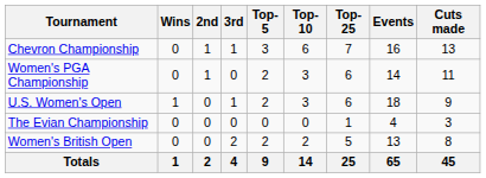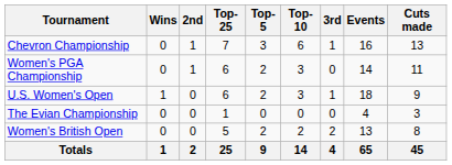 <table class=wikitable style=text-align:center>
 <tr>
 <th>Tournament</th>
 <th>Wins</th>
 <th>2nd</th>
-<th>3rd</th>
+<th>Top-25</th>
 <th>Top-5</th>
 <th>Top-10</th>
-<th>Top-25</th>
+<th>3rd</th>
 <th>Events</th>
 <th>Cuts made</th>
 </tr>
 <tr>
 <td align=left><a href='#'>Chevron Championship</a></td>
 <td>0</td>
 <td>1</td>
-<td>1</td>
+<td>7</td>
 <td>3</td>
 <td>6</td>
-<td>7</td>
+<td>1</td>
 <td>16</td>
 <td>13</td>
 </tr>
 <tr>
 <td align=left><a href='#'>Women's PGA Championship</a></td>
 <td>0</td>
 <td>1</td>
-<td>0</td>
+<td>6</td>
 <td>2</td>
 <td>3</td>
-<td>6</td>
+<td>0</td>
 <td>14</td>
 <td>11</td>
 </tr>
 <tr>
 <td align=left><a href='#'>U.S. Women's Open</a></td>
 <td>1</td>
 <td>0</td>
-<td>1</td>
+<td>6</td>
 <td>2</td>
 <td>3</td>
-<td>6</td>
+<td>1</td>
 <td>18</td>
 <td>9</td>
 </tr>
 <tr>
 <td align=left><a href='#'>The Evian Championship</a></td>
 <td>0</td>
 <td>0</td>
+<td>1</td>
 <td>0</td>
 <td>0</td>
 <td>0</td>
-<td>1</td>
 <td>4</td>
 <td>3</td>
 </tr>
 <tr>
 <td align=left><a href='#'>Women's British Open</a></td>
 <td>0</td>
 <td>0</td>
+<td>5</td>
 <td>2</td>
 <td>2</td>
 <td>2</td>
-<td>5</td>
 <td>13</td>
 <td>8</td>
 </tr>
 <tr>
 <th>Totals</th>
 <th>1</th>
 <th>2</th>
-<th>4</th>
+<th>25</th>
 <th>9</th>
 <th>14</th>
-<th>25</th>
+<th>4</th>
 <th>65</th>
 <th>45</th>
 </tr>
 </table>
